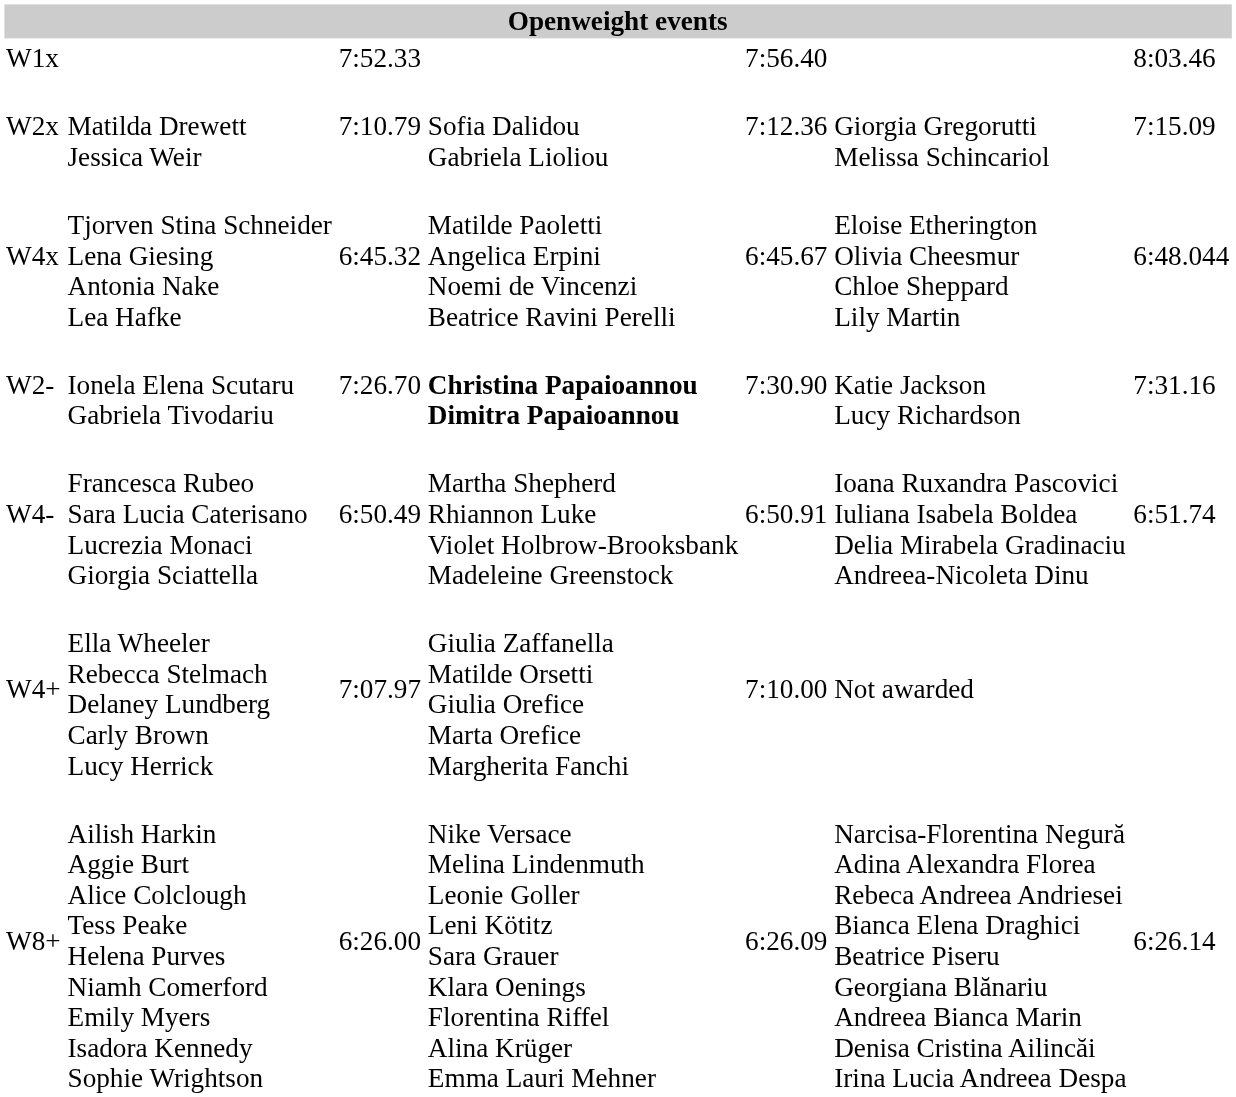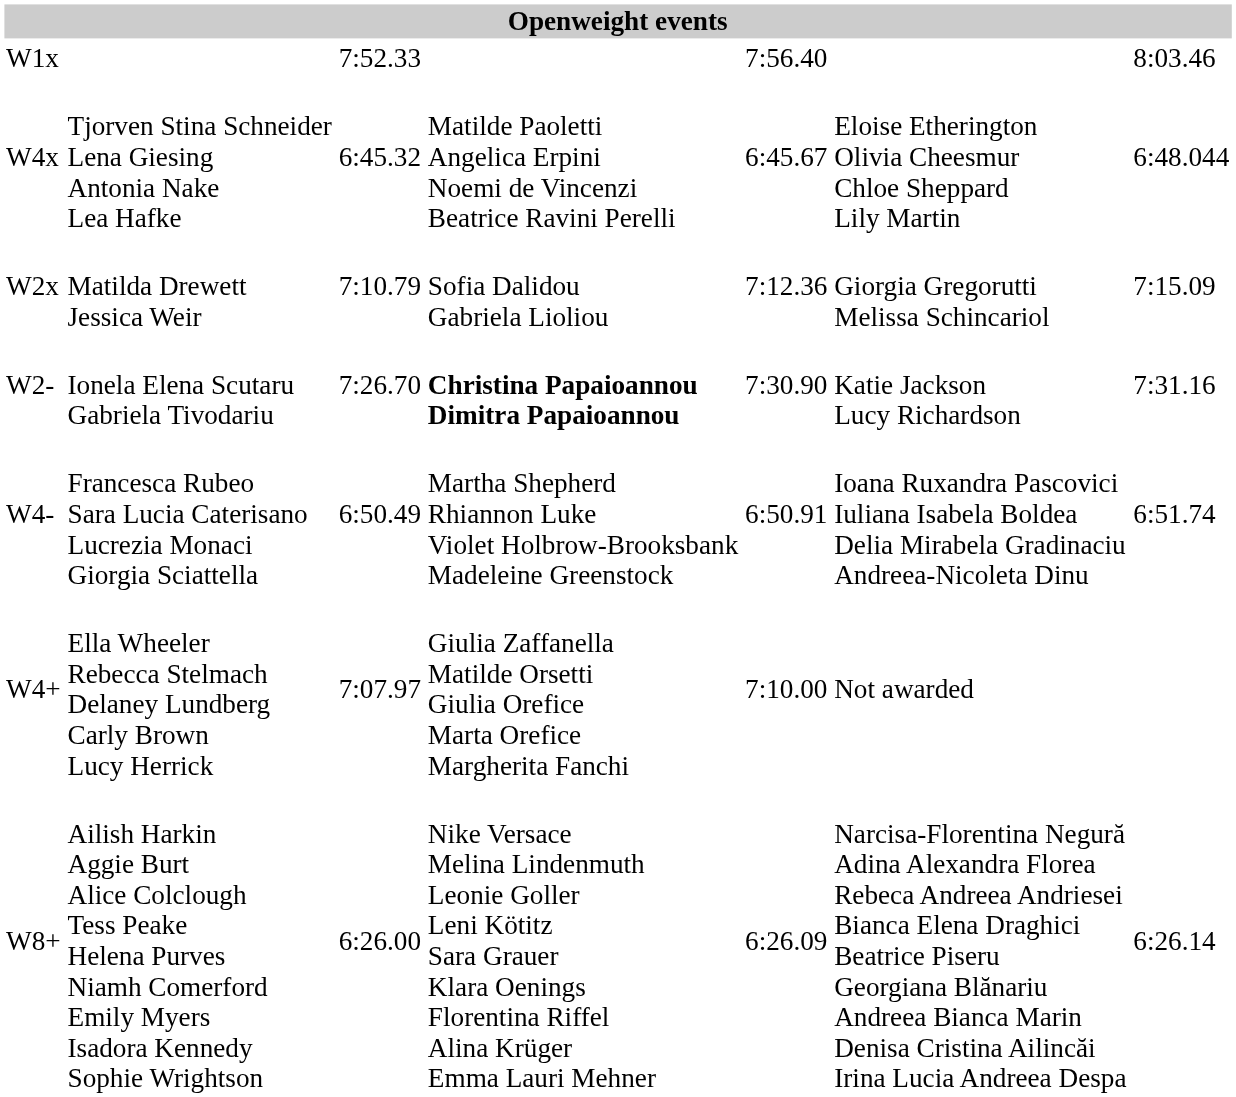 <table>
 <tr>
 <th colspan="7" style="background-color:#CCC;">Openweight events</th>
 </tr>
 <tr>
 <td>W1x</td>
 <td></td>
 <td>7:52.33</td>
 <td></td>
 <td>7:56.40</td>
 <td></td>
 <td>8:03.46</td>
 </tr>
 <tr>
+<td>W4x</td>
+<td><br>Tjorven Stina Schneider<br>Lena Giesing<br> Antonia Nake<br>Lea Hafke</td>
+<td>6:45.32</td>
+<td><br>Matilde Paoletti<br> Angelica Erpini<br> Noemi de Vincenzi<br> Beatrice Ravini Perelli</td>
+<td>6:45.67</td>
+<td><br>Eloise Etherington<br> Olivia Cheesmur<br> Chloe Sheppard<br> Lily Martin</td>
+<td>6:48.044</td>
+</tr>
+<tr>
 <td>W2x</td>
 <td><br>Matilda Drewett<br> Jessica Weir</td>
 <td>7:10.79</td>
 <td><br> Sofia Dalidou<br> Gabriela Lioliou</td>
 <td>7:12.36</td>
 <td><br> Giorgia Gregorutti<br>Melissa Schincariol</td>
 <td>7:15.09</td>
-</tr>
-<tr>
-<td>W4x</td>
-<td><br>Tjorven Stina Schneider<br>Lena Giesing<br> Antonia Nake<br>Lea Hafke</td>
-<td>6:45.32</td>
-<td><br>Matilde Paoletti<br> Angelica Erpini<br> Noemi de Vincenzi<br> Beatrice Ravini Perelli</td>
-<td>6:45.67</td>
-<td><br>Eloise Etherington<br> Olivia Cheesmur<br> Chloe Sheppard<br> Lily Martin</td>
-<td>6:48.044</td>
 </tr>
 <tr>
 <td>W2-</td>
 <td><br>  Ionela Elena Scutaru<br>  Gabriela Tivodariu</td>
 <td>7:26.70</td>
 <td><strong><br>  Christina Papaioannou<br> Dimitra Papaioannou</strong></td>
 <td>7:30.90</td>
 <td><br> Katie Jackson<br> Lucy Richardson</td>
 <td>7:31.16</td>
 </tr>
 <tr>
 <td>W4-</td>
 <td><br> Francesca Rubeo<br> Sara Lucia Caterisano<br> Lucrezia Monaci<br> Giorgia Sciattella</td>
 <td>6:50.49</td>
 <td><br> Martha Shepherd<br>  Rhiannon Luke<br>  Violet Holbrow-Brooksbank<br>  Madeleine Greenstock</td>
 <td>6:50.91</td>
 <td><br> Ioana Ruxandra Pascovici<br> Iuliana Isabela Boldea<br> Delia Mirabela Gradinaciu<br>Andreea-Nicoleta Dinu</td>
 <td>6:51.74</td>
 </tr>
 <tr>
 <td>W4+</td>
 <td><br> Ella Wheeler<br> Rebecca Stelmach<br> Delaney Lundberg<br> Carly Brown<br>Lucy Herrick</td>
 <td>7:07.97</td>
 <td><br> Giulia Zaffanella<br> Matilde Orsetti<br>Giulia Orefice<br>Marta Orefice<br> Margherita Fanchi</td>
 <td>7:10.00</td>
 <td colspan=2>Not awarded</td>
 </tr>
 <tr>
 <td>W8+</td>
 <td><br> Ailish Harkin<br>  Aggie Burt<br> Alice Colclough<br> Tess Peake<br>Helena Purves<br> Niamh Comerford<br> Emily Myers<br> Isadora Kennedy<br> Sophie Wrightson</td>
 <td>6:26.00</td>
 <td><br>  Nike Versace<br> Melina Lindenmuth<br> Leonie Goller<br> Leni Kötitz<br> Sara Grauer<br> Klara Oenings<br> Florentina Riffel<br> Alina Krüger<br> Emma Lauri Mehner</td>
 <td>6:26.09</td>
 <td><br> Narcisa-Florentina Negură<br> Adina Alexandra Florea<br> Rebeca Andreea Andriesei<br> Bianca Elena Draghici<br> Beatrice Piseru<br> Georgiana Blănariu<br> Andreea Bianca Marin<br> Denisa Cristina Ailincăi<br>Irina Lucia Andreea Despa</td>
 <td>6:26.14</td>
 </tr>
 </table>
